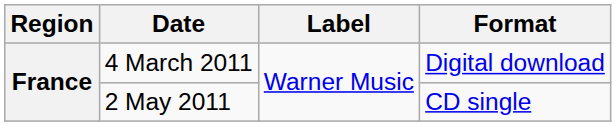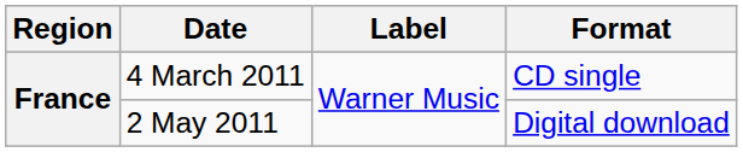 <table class="wikitable plainrowheaders">
 <tr>
 <th scope="col">Region</th>
 <th scope="col">Date</th>
 <th scope="col">Label</th>
 <th scope="col">Format</th>
 </tr>
 <tr>
 <th scope="row" rowspan="2">France</th>
 <td>4 March 2011</td>
 <td rowspan="2"><a href='#'>Warner Music</a></td>
-<td><a href='#'>Digital download</a></td>
+<td><a href='#'>CD single</a></td>
 </tr>
 <tr>
 <td>2 May 2011</td>
-<td><a href='#'>CD single</a></td>
+<td><a href='#'>Digital download</a></td>
 </tr>
 </table>
